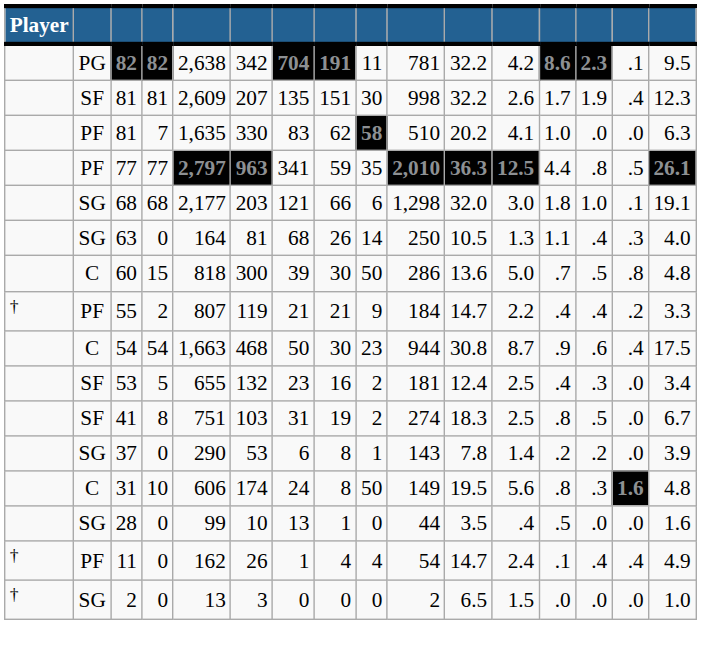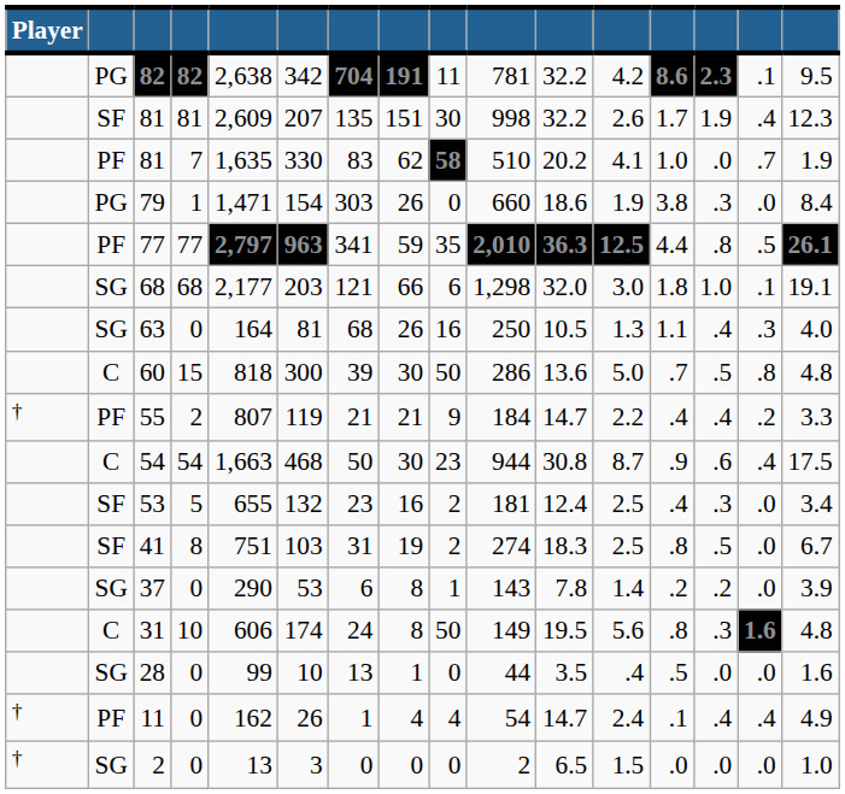 <table class="wikitable sortable" style="font-size: 95%; text-align:right;">
 <tr>
 <th style="background:#236192; color:#FFFFFF; border-top:#010101 3px solid; border-bottom:#010101 3px solid;">Player</th>
 <th style="background:#236192; color:#FFFFFF; border-top:#010101 3px solid; border-bottom:#010101 3px solid;"></th>
 <th style="background:#236192; color:#FFFFFF; border-top:#010101 3px solid; border-bottom:#010101 3px solid;"></th>
 <th style="background:#236192; color:#FFFFFF; border-top:#010101 3px solid; border-bottom:#010101 3px solid;"></th>
 <th style="background:#236192; color:#FFFFFF; border-top:#010101 3px solid; border-bottom:#010101 3px solid;"></th>
 <th style="background:#236192; color:#FFFFFF; border-top:#010101 3px solid; border-bottom:#010101 3px solid;"></th>
 <th style="background:#236192; color:#FFFFFF; border-top:#010101 3px solid; border-bottom:#010101 3px solid;"></th>
 <th style="background:#236192; color:#FFFFFF; border-top:#010101 3px solid; border-bottom:#010101 3px solid;"></th>
 <th style="background:#236192; color:#FFFFFF; border-top:#010101 3px solid; border-bottom:#010101 3px solid;"></th>
 <th style="background:#236192; color:#FFFFFF; border-top:#010101 3px solid; border-bottom:#010101 3px solid;"></th>
 <th style="background:#236192; color:#FFFFFF; border-top:#010101 3px solid; border-bottom:#010101 3px solid;"></th>
 <th style="background:#236192; color:#FFFFFF; border-top:#010101 3px solid; border-bottom:#010101 3px solid;"></th>
 <th style="background:#236192; color:#FFFFFF; border-top:#010101 3px solid; border-bottom:#010101 3px solid;"></th>
 <th style="background:#236192; color:#FFFFFF; border-top:#010101 3px solid; border-bottom:#010101 3px solid;"></th>
 <th style="background:#236192; color:#FFFFFF; border-top:#010101 3px solid; border-bottom:#010101 3px solid;"></th>
 <th style="background:#236192; color:#FFFFFF; border-top:#010101 3px solid; border-bottom:#010101 3px solid;"></th>
 </tr>
 <tr>
 <td style="text-align:left;"></td>
 <td style="text-align:center;">PG</td>
 <td style="background:#010101; color:#8D9093;"><strong>82</strong></td>
 <td style="background:#010101; color:#8D9093;"><strong>82</strong></td>
 <td>2,638</td>
 <td>342</td>
 <td style="background:#010101; color:#8D9093;"><strong>704</strong></td>
 <td style="background:#010101; color:#8D9093;"><strong>191</strong></td>
 <td>11</td>
 <td>781</td>
 <td>32.2</td>
 <td>4.2</td>
 <td style="background:#010101; color:#8D9093;"><strong>8.6</strong></td>
 <td style="background:#010101; color:#8D9093;"><strong>2.3</strong></td>
 <td>.1</td>
 <td>9.5</td>
 </tr>
 <tr>
 <td style="text-align:left;"></td>
 <td style="text-align:center;">SF</td>
 <td>81</td>
 <td>81</td>
 <td>2,609</td>
 <td>207</td>
 <td>135</td>
 <td>151</td>
 <td>30</td>
 <td>998</td>
 <td>32.2</td>
 <td>2.6</td>
 <td>1.7</td>
 <td>1.9</td>
 <td>.4</td>
 <td>12.3</td>
 </tr>
 <tr>
 <td style="text-align:left;"></td>
 <td style="text-align:center;">PF</td>
 <td>81</td>
 <td>7</td>
 <td>1,635</td>
 <td>330</td>
 <td>83</td>
 <td>62</td>
 <td style="background:#010101; color:#8D9093;"><strong>58</strong></td>
 <td>510</td>
 <td>20.2</td>
 <td>4.1</td>
 <td>1.0</td>
 <td>.0</td>
+<td>.7</td>
+<td>1.9</td>
+</tr>
+<tr>
+<td style="text-align:left;"></td>
+<td style="text-align:center;">PG</td>
+<td>79</td>
+<td>1</td>
+<td>1,471</td>
+<td>154</td>
+<td>303</td>
+<td>26</td>
+<td>0</td>
+<td>660</td>
+<td>18.6</td>
+<td>1.9</td>
+<td>3.8</td>
+<td>.3</td>
 <td>.0</td>
-<td>6.3</td>
+<td>8.4</td>
 </tr>
 <tr>
 <td style="text-align:left;"></td>
 <td style="text-align:center;">PF</td>
 <td>77</td>
 <td>77</td>
 <td style="background:#010101; color:#8D9093;"><strong>2,797</strong></td>
 <td style="background:#010101; color:#8D9093;"><strong>963</strong></td>
 <td>341</td>
 <td>59</td>
 <td>35</td>
 <td style="background:#010101; color:#8D9093;"><strong>2,010</strong></td>
 <td style="background:#010101; color:#8D9093;"><strong>36.3</strong></td>
 <td style="background:#010101; color:#8D9093;"><strong>12.5</strong></td>
 <td>4.4</td>
 <td>.8</td>
 <td>.5</td>
 <td style="background:#010101; color:#8D9093;"><strong>26.1</strong></td>
 </tr>
 <tr>
 <td style="text-align:left;"></td>
 <td style="text-align:center;">SG</td>
 <td>68</td>
 <td>68</td>
 <td>2,177</td>
 <td>203</td>
 <td>121</td>
 <td>66</td>
 <td>6</td>
 <td>1,298</td>
 <td>32.0</td>
 <td>3.0</td>
 <td>1.8</td>
 <td>1.0</td>
 <td>.1</td>
 <td>19.1</td>
 </tr>
 <tr>
 <td style="text-align:left;"></td>
 <td style="text-align:center;">SG</td>
 <td>63</td>
 <td>0</td>
 <td>164</td>
 <td>81</td>
 <td>68</td>
 <td>26</td>
-<td>14</td>
+<td>16</td>
 <td>250</td>
 <td>10.5</td>
 <td>1.3</td>
 <td>1.1</td>
 <td>.4</td>
 <td>.3</td>
 <td>4.0</td>
 </tr>
 <tr>
 <td style="text-align:left;"></td>
 <td style="text-align:center;">C</td>
 <td>60</td>
 <td>15</td>
 <td>818</td>
 <td>300</td>
 <td>39</td>
 <td>30</td>
 <td>50</td>
 <td>286</td>
 <td>13.6</td>
 <td>5.0</td>
 <td>.7</td>
 <td>.5</td>
 <td>.8</td>
 <td>4.8</td>
 </tr>
 <tr>
 <td style="text-align:left;"><sup>†</sup></td>
 <td style="text-align:center;">PF</td>
 <td>55</td>
 <td>2</td>
 <td>807</td>
 <td>119</td>
 <td>21</td>
 <td>21</td>
 <td>9</td>
 <td>184</td>
 <td>14.7</td>
 <td>2.2</td>
 <td>.4</td>
 <td>.4</td>
 <td>.2</td>
 <td>3.3</td>
 </tr>
 <tr>
 <td style="text-align:left;"></td>
 <td style="text-align:center;">C</td>
 <td>54</td>
 <td>54</td>
 <td>1,663</td>
 <td>468</td>
 <td>50</td>
 <td>30</td>
 <td>23</td>
 <td>944</td>
 <td>30.8</td>
 <td>8.7</td>
 <td>.9</td>
 <td>.6</td>
 <td>.4</td>
 <td>17.5</td>
 </tr>
 <tr>
 <td style="text-align:left;"></td>
 <td style="text-align:center;">SF</td>
 <td>53</td>
 <td>5</td>
 <td>655</td>
 <td>132</td>
 <td>23</td>
 <td>16</td>
 <td>2</td>
 <td>181</td>
 <td>12.4</td>
 <td>2.5</td>
 <td>.4</td>
 <td>.3</td>
 <td>.0</td>
 <td>3.4</td>
 </tr>
 <tr>
 <td style="text-align:left;"></td>
 <td style="text-align:center;">SF</td>
 <td>41</td>
 <td>8</td>
 <td>751</td>
 <td>103</td>
 <td>31</td>
 <td>19</td>
 <td>2</td>
 <td>274</td>
 <td>18.3</td>
 <td>2.5</td>
 <td>.8</td>
 <td>.5</td>
 <td>.0</td>
 <td>6.7</td>
 </tr>
 <tr>
 <td style="text-align:left;"></td>
 <td style="text-align:center;">SG</td>
 <td>37</td>
 <td>0</td>
 <td>290</td>
 <td>53</td>
 <td>6</td>
 <td>8</td>
 <td>1</td>
 <td>143</td>
 <td>7.8</td>
 <td>1.4</td>
 <td>.2</td>
 <td>.2</td>
 <td>.0</td>
 <td>3.9</td>
 </tr>
 <tr>
 <td style="text-align:left;"></td>
 <td style="text-align:center;">C</td>
 <td>31</td>
 <td>10</td>
 <td>606</td>
 <td>174</td>
 <td>24</td>
 <td>8</td>
 <td>50</td>
 <td>149</td>
 <td>19.5</td>
 <td>5.6</td>
 <td>.8</td>
 <td>.3</td>
 <td style="background:#010101; color:#8D9093;"><strong>1.6</strong></td>
 <td>4.8</td>
 </tr>
 <tr>
 <td style="text-align:left;"></td>
 <td style="text-align:center;">SG</td>
 <td>28</td>
 <td>0</td>
 <td>99</td>
 <td>10</td>
 <td>13</td>
 <td>1</td>
 <td>0</td>
 <td>44</td>
 <td>3.5</td>
 <td>.4</td>
 <td>.5</td>
 <td>.0</td>
 <td>.0</td>
 <td>1.6</td>
 </tr>
 <tr>
 <td style="text-align:left;"><sup>†</sup></td>
 <td style="text-align:center;">PF</td>
 <td>11</td>
 <td>0</td>
 <td>162</td>
 <td>26</td>
 <td>1</td>
 <td>4</td>
 <td>4</td>
 <td>54</td>
 <td>14.7</td>
 <td>2.4</td>
 <td>.1</td>
 <td>.4</td>
 <td>.4</td>
 <td>4.9</td>
 </tr>
 <tr>
 <td style="text-align:left;"><sup>†</sup></td>
 <td style="text-align:center;">SG</td>
 <td>2</td>
 <td>0</td>
 <td>13</td>
 <td>3</td>
 <td>0</td>
 <td>0</td>
 <td>0</td>
 <td>2</td>
 <td>6.5</td>
 <td>1.5</td>
 <td>.0</td>
 <td>.0</td>
 <td>.0</td>
 <td>1.0</td>
 </tr>
 </table>
